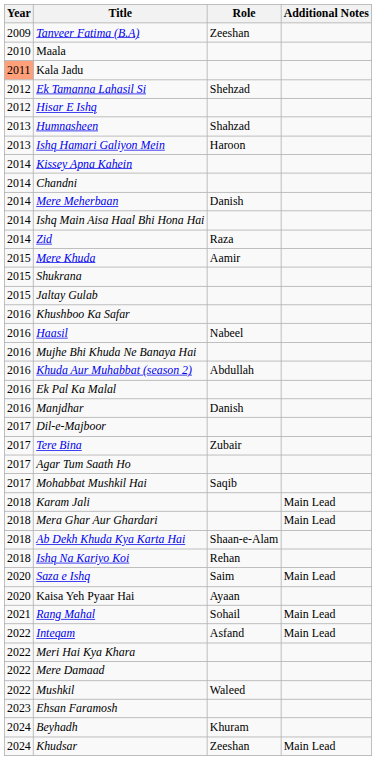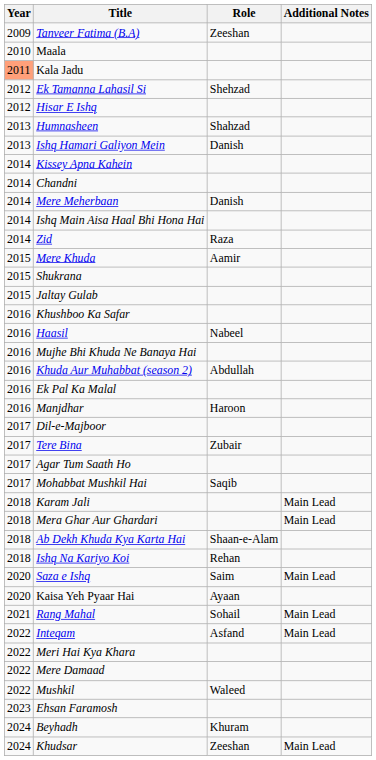 <table class="wikitable">
 <tr>
 <th>Year</th>
 <th>Title</th>
 <th>Role</th>
 <th>Additional Notes</th>
 </tr>
 <tr>
 <td>2009</td>
 <td><em><a href='#'>Tanveer Fatima (B.A)</a></em></td>
 <td>Zeeshan</td>
 <td></td>
 </tr>
 <tr>
 <td>2010</td>
 <td>Maala</td>
 <td></td>
 <td></td>
 </tr>
 <tr>
 <td style="background: lightsalmon;">2011</td>
 <td>Kala Jadu</td>
 <td></td>
 <td></td>
 </tr>
 <tr>
 <td>2012</td>
 <td><em><a href='#'>Ek Tamanna Lahasil Si</a></em></td>
 <td>Shehzad</td>
 <td></td>
 </tr>
 <tr>
 <td>2012</td>
 <td><em><a href='#'>Hisar E Ishq</a></em></td>
 <td></td>
 <td></td>
 </tr>
 <tr>
 <td>2013</td>
 <td><em><a href='#'>Humnasheen</a></em></td>
 <td>Shahzad</td>
 <td></td>
 </tr>
 <tr>
 <td>2013</td>
 <td><em><a href='#'>Ishq Hamari Galiyon Mein</a></em></td>
-<td>Haroon</td>
+<td>Danish</td>
 <td></td>
 </tr>
 <tr>
 <td>2014</td>
 <td><em><a href='#'>Kissey Apna Kahein</a></em></td>
 <td></td>
 <td></td>
 </tr>
 <tr>
 <td>2014</td>
 <td><em>Chandni</em></td>
 <td></td>
 <td></td>
 </tr>
 <tr>
 <td>2014</td>
 <td><em><a href='#'>Mere Meherbaan</a></em></td>
 <td>Danish</td>
 <td></td>
 </tr>
 <tr>
 <td>2014</td>
 <td><em>Ishq Main Aisa Haal Bhi Hona Hai</em></td>
 <td></td>
 <td></td>
 </tr>
 <tr>
 <td>2014</td>
 <td><em><a href='#'>Zid</a></em></td>
 <td>Raza</td>
 <td></td>
 </tr>
 <tr>
 <td>2015</td>
 <td><em><a href='#'>Mere Khuda</a></em></td>
 <td>Aamir</td>
 <td></td>
 </tr>
 <tr>
 <td>2015</td>
 <td><em>Shukrana</em></td>
 <td></td>
 <td></td>
 </tr>
 <tr>
 <td>2015</td>
 <td><em>Jaltay Gulab</em></td>
 <td></td>
 <td></td>
 </tr>
 <tr>
 <td>2016</td>
 <td><em>Khushboo Ka Safar</em></td>
 <td></td>
 <td></td>
 </tr>
 <tr>
 <td>2016</td>
 <td><em> <a href='#'>Haasil</a></em></td>
 <td>Nabeel</td>
 <td></td>
 </tr>
 <tr>
 <td>2016</td>
 <td><em>Mujhe Bhi Khuda Ne Banaya Hai</em></td>
 <td></td>
 <td></td>
 </tr>
 <tr>
 <td>2016</td>
 <td><em><a href='#'>Khuda Aur Muhabbat (season 2)</a></em></td>
 <td>Abdullah</td>
 <td></td>
 </tr>
 <tr>
 <td>2016</td>
 <td><em>Ek Pal Ka Malal</em></td>
 <td></td>
 <td></td>
 </tr>
 <tr>
 <td>2016</td>
 <td><em>Manjdhar</em></td>
-<td>Danish</td>
+<td>Haroon</td>
 </tr>
 <tr>
 <td>2017</td>
 <td><em>Dil-e-Majboor</em></td>
 <td></td>
 <td></td>
 </tr>
 <tr>
 <td>2017</td>
 <td><em><a href='#'>Tere Bina</a></em></td>
 <td>Zubair</td>
 <td></td>
 </tr>
 <tr>
 <td>2017</td>
 <td><em>Agar Tum Saath Ho</em></td>
 <td></td>
 <td></td>
 </tr>
 <tr>
 <td>2017</td>
 <td><em>Mohabbat Mushkil Hai</em></td>
 <td>Saqib</td>
 <td></td>
 </tr>
 <tr>
 <td>2018</td>
 <td><em>Karam Jali</em></td>
 <td></td>
 <td>Main Lead</td>
 </tr>
 <tr>
 <td>2018</td>
 <td><em>Mera Ghar Aur Ghardari</em></td>
 <td></td>
 <td>Main Lead</td>
 </tr>
 <tr>
 <td>2018</td>
 <td><em><a href='#'>Ab Dekh Khuda Kya Karta Hai</a></em></td>
 <td>Shaan-e-Alam</td>
 <td></td>
 </tr>
 <tr>
 <td>2018</td>
 <td><em><a href='#'>Ishq Na Kariyo Koi</a></em></td>
 <td>Rehan</td>
 <td></td>
 </tr>
 <tr>
 <td>2020</td>
 <td><em><a href='#'>Saza e Ishq</a></em></td>
 <td>Saim</td>
 <td>Main Lead</td>
 </tr>
 <tr>
 <td>2020</td>
 <td>Kaisa Yeh Pyaar Hai</td>
 <td>Ayaan</td>
 </tr>
 <tr>
 <td>2021</td>
 <td><em><a href='#'>Rang Mahal</a></em></td>
 <td>Sohail</td>
 <td>Main Lead</td>
 </tr>
 <tr>
 <td>2022</td>
 <td><em><a href='#'>Inteqam</a></em></td>
 <td>Asfand</td>
 <td>Main Lead</td>
 </tr>
 <tr>
 <td>2022</td>
 <td><em>Meri Hai Kya Khara</em></td>
 <td></td>
 <td></td>
 </tr>
 <tr>
 <td>2022</td>
 <td><em>Mere Damaad</em></td>
 <td></td>
 <td></td>
 </tr>
 <tr>
 <td>2022</td>
 <td><em>Mushkil</em></td>
 <td>Waleed</td>
 <td></td>
 </tr>
 <tr>
 <td>2023</td>
 <td><em>Ehsan Faramosh</em></td>
 <td></td>
 <td></td>
 </tr>
 <tr>
 <td>2024</td>
 <td><em>Beyhadh</em></td>
 <td>Khuram</td>
 <td></td>
 </tr>
 <tr>
 <td>2024</td>
 <td><em>Khudsar</em></td>
 <td>Zeeshan</td>
 <td>Main Lead</td>
 </tr>
 </table>
